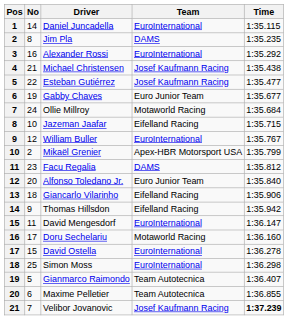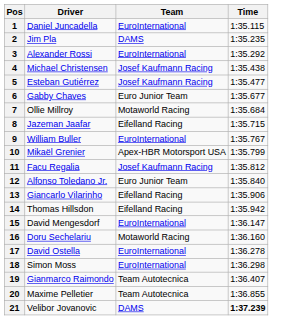 <table class="wikitable" style="font-size: 90%">
 <tr>
 <th>Pos</th>
-<th>No</th>
 <th>Driver</th>
 <th>Team</th>
 <th>Time</th>
 </tr>
 <tr>
 <th>1</th>
-<td>14</td>
 <td> <a href='#'>Daniel Juncadella</a></td>
 <td><a href='#'>EuroInternational</a></td>
 <td>1:35.115</td>
 </tr>
 <tr>
 <th>2</th>
-<td>8</td>
 <td> <a href='#'>Jim Pla</a></td>
 <td><a href='#'>DAMS</a></td>
 <td>1:35.235</td>
 </tr>
 <tr>
 <th>3</th>
-<td>16</td>
 <td> <a href='#'>Alexander Rossi</a></td>
 <td><a href='#'>EuroInternational</a></td>
 <td>1:35.292</td>
 </tr>
 <tr>
 <th>4</th>
-<td>21</td>
 <td> <a href='#'>Michael Christensen</a></td>
 <td><a href='#'>Josef Kaufmann Racing</a></td>
 <td>1:35.438</td>
 </tr>
 <tr>
 <th>5</th>
-<td>22</td>
 <td> <a href='#'>Esteban Gutiérrez</a></td>
 <td><a href='#'>Josef Kaufmann Racing</a></td>
 <td>1:35.477</td>
 </tr>
 <tr>
 <th>6</th>
-<td>19</td>
 <td> <a href='#'>Gabby Chaves</a></td>
 <td>Euro Junior Team</td>
 <td>1:35.677</td>
 </tr>
 <tr>
 <th>7</th>
-<td>24</td>
 <td> Ollie Millroy</td>
 <td>Motaworld Racing</td>
 <td>1:35.684</td>
 </tr>
 <tr>
 <th>8</th>
-<td>10</td>
 <td> <a href='#'>Jazeman Jaafar</a></td>
 <td>Eifelland Racing</td>
 <td>1:35.715</td>
 </tr>
 <tr>
 <th>9</th>
-<td>12</td>
 <td> <a href='#'>William Buller</a></td>
 <td><a href='#'>EuroInternational</a></td>
 <td>1:35.767</td>
 </tr>
 <tr>
 <th>10</th>
-<td>2</td>
 <td> <a href='#'>Mikaël Grenier</a></td>
 <td>Apex-HBR Motorsport USA</td>
 <td>1:35.799</td>
 </tr>
 <tr>
 <th>11</th>
-<td>23</td>
 <td> <a href='#'>Facu Regalia</a></td>
-<td><a href='#'>DAMS</a></td>
+<td><a href='#'>Josef Kaufmann Racing</a></td>
 <td>1:35.812</td>
 </tr>
 <tr>
 <th>12</th>
-<td>20</td>
 <td> <a href='#'>Alfonso Toledano Jr.</a></td>
 <td>Euro Junior Team</td>
 <td>1:35.840</td>
 </tr>
 <tr>
 <th>13</th>
-<td>18</td>
 <td> <a href='#'>Giancarlo Vilarinho</a></td>
 <td>Eifelland Racing</td>
 <td>1:35.906</td>
 </tr>
 <tr>
 <th>14</th>
-<td>9</td>
 <td> Thomas Hillsdon</td>
 <td>Eifelland Racing</td>
 <td>1:35.942</td>
 </tr>
 <tr>
 <th>15</th>
-<td>11</td>
 <td> David Mengesdorf</td>
 <td><a href='#'>EuroInternational</a></td>
 <td>1:36.147</td>
 </tr>
 <tr>
 <th>16</th>
-<td>17</td>
 <td> <a href='#'>Doru Sechelariu</a></td>
 <td>Motaworld Racing</td>
 <td>1:36.160</td>
 </tr>
 <tr>
 <th>17</th>
-<td>15</td>
 <td> <a href='#'>David Ostella</a></td>
 <td><a href='#'>EuroInternational</a></td>
 <td>1:36.278</td>
 </tr>
 <tr>
 <th>18</th>
-<td>25</td>
 <td> Simon Moss</td>
 <td><a href='#'>EuroInternational</a></td>
 <td>1:36.298</td>
 </tr>
 <tr>
 <th>19</th>
-<td>5</td>
 <td> <a href='#'>Gianmarco Raimondo</a></td>
 <td>Team Autotecnica</td>
 <td>1:36.407</td>
 </tr>
 <tr>
 <th>20</th>
-<td>6</td>
 <td> Maxime Pelletier</td>
 <td>Team Autotecnica</td>
 <td>1:36.855</td>
 </tr>
 <tr>
 <th>21</th>
-<td>7</td>
 <td> Velibor Jovanovic</td>
-<td><a href='#'>Josef Kaufmann Racing</a></td>
+<td><a href='#'>DAMS</a></td>
 <td><strong>1:37.239</strong></td>
 </tr>
 </table>
